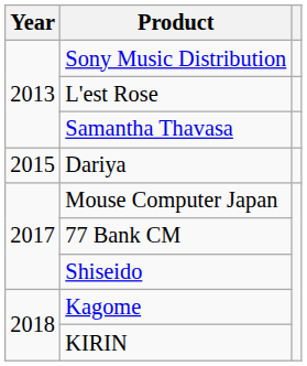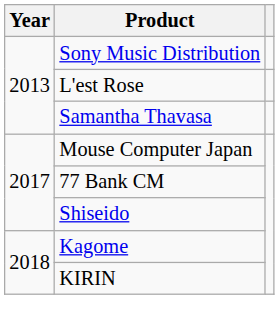 <table class="wikitable">
 <tr>
 <th>Year</th>
 <th>Product</th>
 <th></th>
 </tr>
 <tr>
 <td rowspan="3">2013</td>
 <td><a href='#'>Sony Music Distribution</a></td>
 <td></td>
 </tr>
 <tr>
 <td>L'est Rose</td>
 <td></td>
 </tr>
 <tr>
 <td><a href='#'>Samantha Thavasa</a></td>
-<td></td>
-</tr>
-<tr>
-<td>2015</td>
-<td>Dariya</td>
 <td></td>
 </tr>
 <tr>
 <td rowspan="3">2017</td>
 <td>Mouse Computer Japan</td>
 <td rowspan="5"></td>
 </tr>
 <tr>
 <td>77 Bank CM</td>
 </tr>
 <tr>
 <td><a href='#'>Shiseido</a></td>
 </tr>
 <tr>
 <td rowspan="2">2018</td>
 <td><a href='#'>Kagome</a></td>
 </tr>
 <tr>
 <td>KIRIN</td>
 </tr>
 </table>
